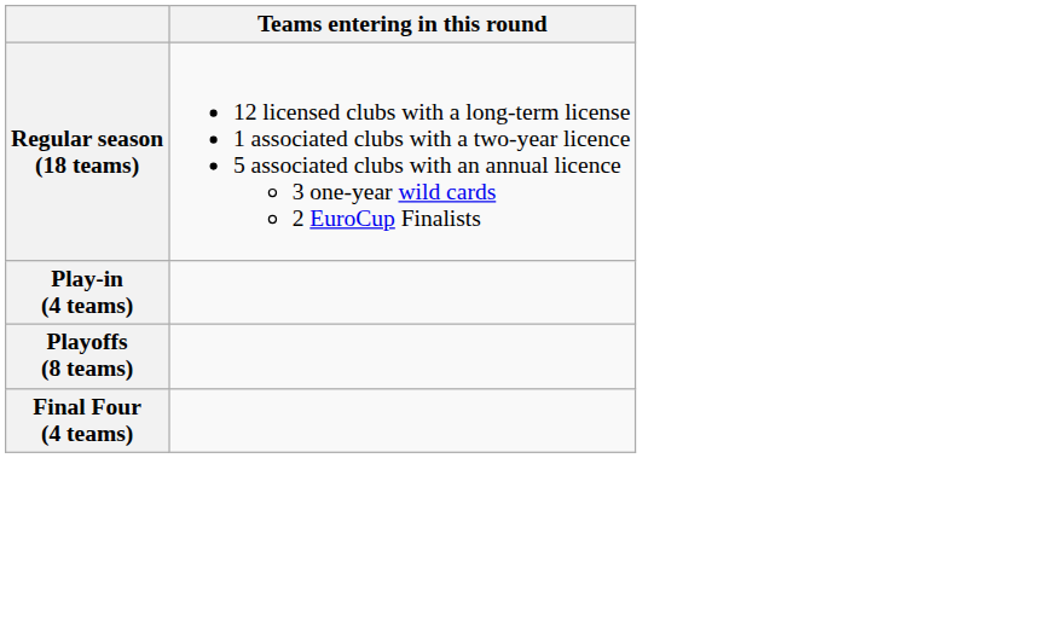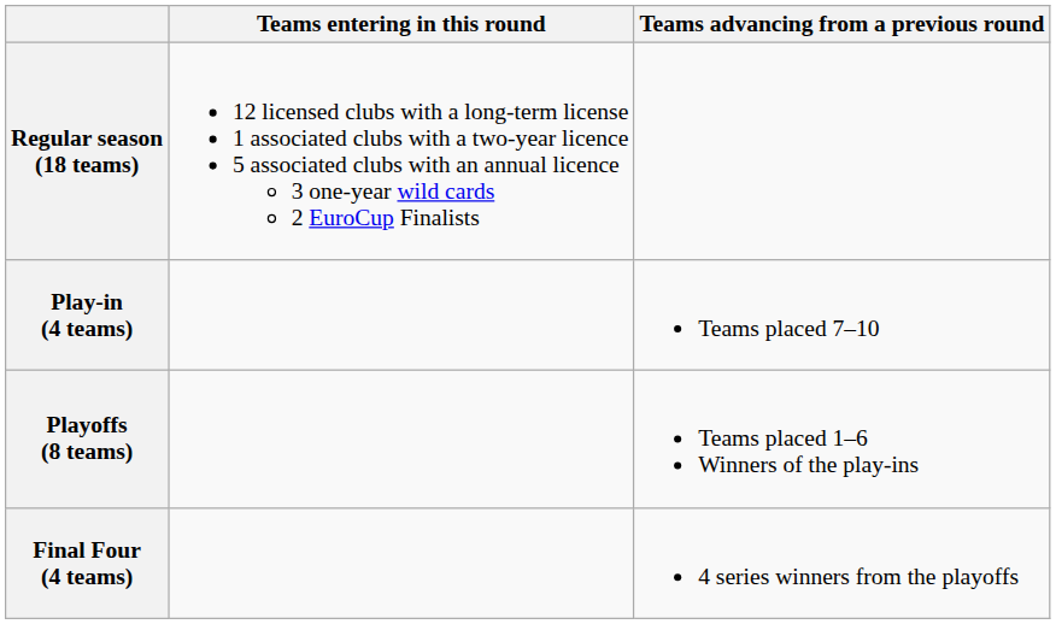 <table class="wikitable">
 <tr>
 <th></th>
 <th>Teams entering in this round</th>
+<th>Teams advancing from a previous round</th>
 </tr>
 <tr>
 <th>Regular season<br>(18 teams)</th>
 <td><br><ul><li>12 licensed clubs with a long-term license</li><li>1 associated clubs with a two-year licence</li><li>5 associated clubs with an annual licence<ul><li>3 one-year <a href='#'>wild cards</a></li><li>2 <a href='#'>EuroCup</a> Finalists</li></ul></li></ul></td>
+<td></td>
 </tr>
 <tr>
 <th>Play-in<br>(4 teams)</th>
 <td></td>
+<td><br><ul><li>Teams placed 7–10</li></ul></td>
 </tr>
 <tr>
 <th>Playoffs<br>(8 teams)</th>
 <td></td>
+<td><br><ul><li>Teams placed 1–6</li><li>Winners of the play-ins</li></ul></td>
 </tr>
 <tr>
 <th>Final Four<br>(4 teams)</th>
 <td></td>
+<td><br><ul><li>4 series winners from the playoffs</li></ul></td>
 </tr>
 </table>
